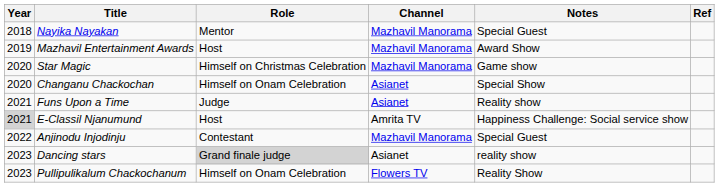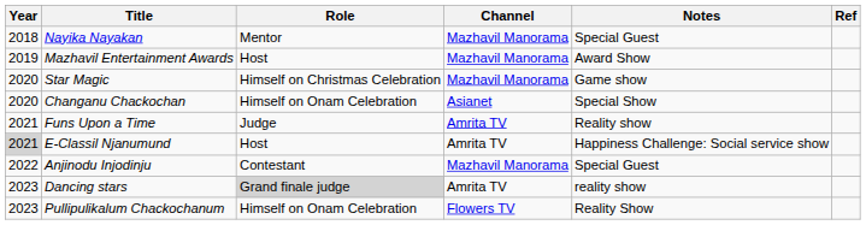 <table class="wikitable">
 <tr>
 <th>Year</th>
 <th>Title</th>
 <th>Role</th>
 <th>Channel</th>
 <th>Notes</th>
 <th>Ref</th>
 </tr>
 <tr>
 <td>2018</td>
 <td><em><a href='#'>Nayika Nayakan</a></em></td>
 <td>Mentor</td>
 <td><a href='#'>Mazhavil Manorama</a></td>
 <td>Special Guest</td>
 <td></td>
 </tr>
 <tr>
 <td>2019</td>
 <td><em>Mazhavil Entertainment Awards</em></td>
 <td>Host</td>
 <td><a href='#'>Mazhavil Manorama</a></td>
 <td>Award Show</td>
 <td></td>
 </tr>
 <tr>
 <td>2020</td>
 <td><em>Star Magic</em></td>
 <td>Himself on Christmas Celebration</td>
 <td><a href='#'>Mazhavil Manorama</a></td>
 <td>Game show</td>
 <td></td>
 </tr>
 <tr>
 <td>2020</td>
 <td><em>Changanu Chackochan</em></td>
 <td>Himself on Onam Celebration</td>
 <td><a href='#'>Asianet</a></td>
 <td>Special Show</td>
 <td></td>
 </tr>
 <tr>
 <td>2021</td>
 <td><em>Funs Upon a Time</em></td>
 <td>Judge</td>
-<td><a href='#'>Asianet</a></td>
+<td><a href='#'>Amrita TV</a></td>
 <td>Reality show</td>
 <td></td>
 </tr>
 <tr>
 <td style="background: lightgrey;">2021</td>
 <td><em>E-Classil Njanumund </em></td>
 <td>Host</td>
 <td>Amrita TV</td>
 <td>Happiness Challenge: Social service show</td>
 <td></td>
 </tr>
 <tr>
 <td>2022</td>
 <td><em>Anjinodu Injodinju</em></td>
 <td>Contestant</td>
 <td><a href='#'>Mazhavil Manorama</a></td>
 <td>Special Guest</td>
 <td></td>
 </tr>
 <tr>
 <td>2023</td>
 <td><em>Dancing stars</em></td>
 <td style="background: lightgrey;">Grand finale judge</td>
-<td>Asianet</td>
+<td>Amrita TV</td>
 <td>reality show</td>
 <td></td>
 </tr>
 <tr>
 <td>2023</td>
 <td><em>Pullipulikalum Chackochanum</em></td>
 <td>Himself on Onam Celebration</td>
 <td><a href='#'>Flowers TV</a></td>
 <td>Reality Show</td>
 <td></td>
 </tr>
 </table>
